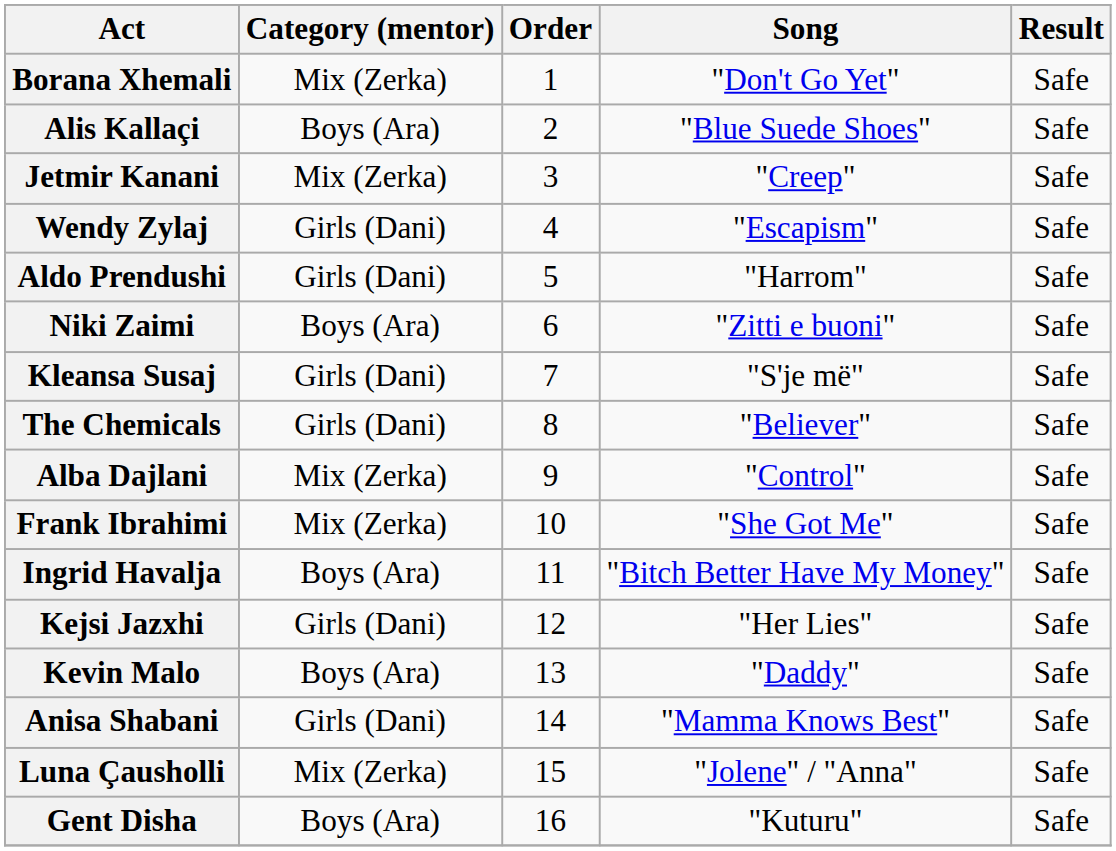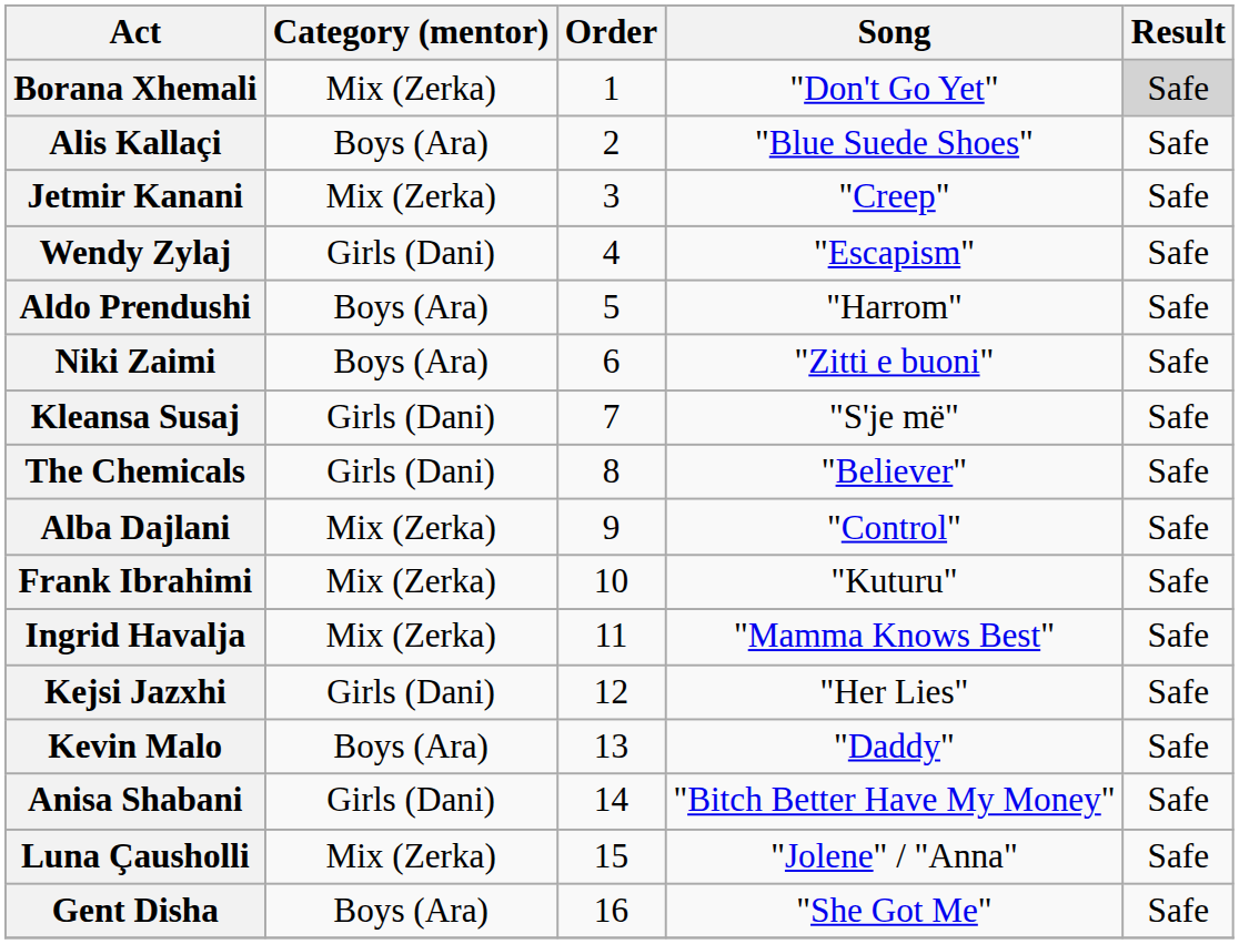 <table class="wikitable plainrowheaders" style="text-align:center;">
 <tr>
 <th scope="col">Act</th>
 <th scope="col">Category (mentor)</th>
 <th scope="col">Order</th>
 <th scope="col">Song</th>
 <th scope="col">Result</th>
 </tr>
 <tr>
 <th scope="row">Borana Xhemali</th>
 <td>Mix (Zerka)</td>
 <td>1</td>
 <td>"<a href='#'>Don't Go Yet</a>"</td>
-<td>Safe</td>
+<td style="background: lightgrey;">Safe</td>
 </tr>
 <tr>
 <th scope="row">Alis Kallaçi</th>
 <td>Boys (Ara)</td>
 <td>2</td>
 <td>"<a href='#'>Blue Suede Shoes</a>"</td>
 <td>Safe</td>
 </tr>
 <tr>
 <th scope="row">Jetmir Kanani</th>
 <td>Mix (Zerka)</td>
 <td>3</td>
 <td>"<a href='#'>Creep</a>"</td>
 <td>Safe</td>
 </tr>
 <tr>
 <th scope="row">Wendy Zylaj</th>
 <td>Girls (Dani)</td>
 <td>4</td>
 <td>"<a href='#'>Escapism</a>"</td>
 <td>Safe</td>
 </tr>
 <tr>
 <th scope="row">Aldo Prendushi</th>
-<td>Girls (Dani)</td>
+<td>Boys (Ara)</td>
 <td>5</td>
 <td>"Harrom"</td>
 <td>Safe</td>
 </tr>
 <tr>
 <th scope="row">Niki Zaimi</th>
 <td>Boys (Ara)</td>
 <td>6</td>
 <td>"<a href='#'>Zitti e buoni</a>"</td>
 <td>Safe</td>
 </tr>
 <tr>
 <th scope="row">Kleansa Susaj</th>
 <td>Girls (Dani)</td>
 <td>7</td>
 <td>"S'je më"</td>
 <td>Safe</td>
 </tr>
 <tr>
 <th scope="row">The Chemicals</th>
 <td>Girls (Dani)</td>
 <td>8</td>
 <td>"<a href='#'>Believer</a>"</td>
 <td>Safe</td>
 </tr>
 <tr>
 <th scope="row">Alba Dajlani</th>
 <td>Mix (Zerka)</td>
 <td>9</td>
 <td>"<a href='#'>Control</a>"</td>
 <td>Safe</td>
 </tr>
 <tr>
 <th scope="row">Frank Ibrahimi</th>
 <td>Mix (Zerka)</td>
 <td>10</td>
-<td>"<a href='#'>She Got Me</a>"</td>
+<td>"Kuturu"</td>
 <td>Safe</td>
 </tr>
 <tr>
 <th scope="row">Ingrid Havalja</th>
-<td>Boys (Ara)</td>
+<td>Mix (Zerka)</td>
 <td>11</td>
-<td>"<a href='#'>Bitch Better Have My Money</a>"</td>
+<td>"<a href='#'>Mamma Knows Best</a>"</td>
 <td>Safe</td>
 </tr>
 <tr>
 <th scope="row">Kejsi Jazxhi</th>
 <td>Girls (Dani)</td>
 <td>12</td>
 <td>"Her Lies"</td>
 <td>Safe</td>
 </tr>
 <tr>
 <th scope="row">Kevin Malo</th>
 <td>Boys (Ara)</td>
 <td>13</td>
 <td>"<a href='#'>Daddy</a>"</td>
 <td>Safe</td>
 </tr>
 <tr>
 <th scope="row">Anisa Shabani</th>
 <td>Girls (Dani)</td>
 <td>14</td>
-<td>"<a href='#'>Mamma Knows Best</a>"</td>
+<td>"<a href='#'>Bitch Better Have My Money</a>"</td>
 <td>Safe</td>
 </tr>
 <tr>
 <th scope="row">Luna Çausholli</th>
 <td>Mix (Zerka)</td>
 <td>15</td>
 <td>"<a href='#'>Jolene</a>" / "Anna"</td>
 <td>Safe</td>
 </tr>
 <tr>
 <th scope="row">Gent Disha</th>
 <td>Boys (Ara)</td>
 <td>16</td>
-<td>"Kuturu"</td>
+<td>"<a href='#'>She Got Me</a>"</td>
 <td>Safe</td>
 </tr>
 <tr>
 </tr>
 </table>
